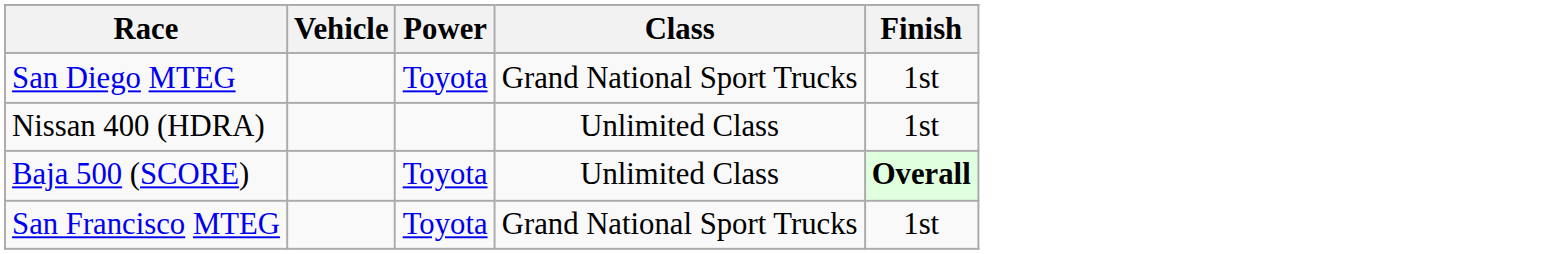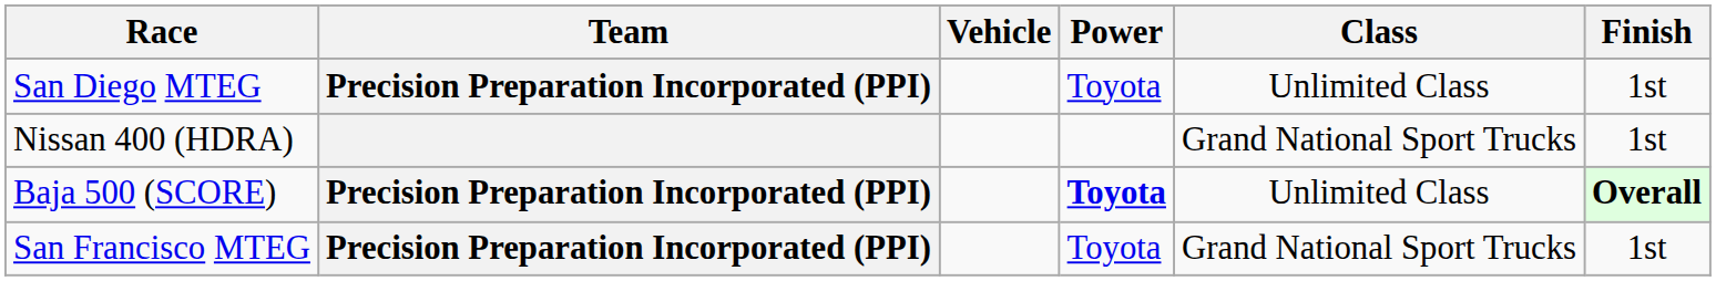 <table class="wikitable">
 <tr>
 <th>Race</th>
+<th>Team</th>
 <th>Vehicle</th>
 <th>Power</th>
 <th>Class</th>
 <th>Finish</th>
 </tr>
 <tr>
 <td><a href='#'>San Diego</a> <a href='#'>MTEG</a></td>
+<th>Precision Preparation Incorporated (PPI)</th>
 <td></td>
 <td><a href='#'>Toyota</a></td>
+<td align=center>Unlimited Class</td>
+<td align=center>1st</td>
+</tr>
+<tr>
+<td>Nissan 400 (HDRA)</td>
+<th></th>
+<td></td>
+<td></td>
 <td align=center>Grand National Sport Trucks</td>
 <td align=center>1st</td>
 </tr>
 <tr>
-<td>Nissan 400 (HDRA)</td>
+<td><a href='#'>Baja 500</a> (<a href='#'>SCORE</a>)</td>
+<th>Precision Preparation Incorporated (PPI)</th>
 <td></td>
-<td></td>
-<td align=center>Unlimited Class</td>
-<td align=center>1st</td>
-</tr>
-<tr>
-<td><a href='#'>Baja 500</a> (<a href='#'>SCORE</a>)</td>
-<td></td>
-<td><a href='#'>Toyota</a></td>
+<td><strong><a href='#'>Toyota</a></strong></td>
 <td align=center>Unlimited Class</td>
 <td align=center style="background:#DFFFDF;"><strong>Overall</strong></td>
 </tr>
 <tr>
 <td><a href='#'>San Francisco</a> <a href='#'>MTEG</a></td>
+<th>Precision Preparation Incorporated (PPI)</th>
 <td></td>
 <td><a href='#'>Toyota</a></td>
 <td align=center>Grand National Sport Trucks</td>
 <td align=center>1st</td>
 </tr>
 </table>
